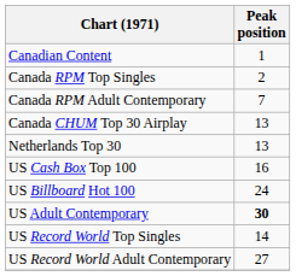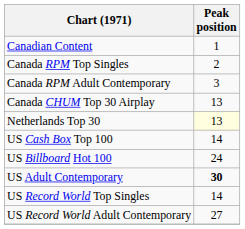 <table class="wikitable sortable">
 <tr>
 <th>Chart (1971)</th>
 <th>Peak<br>position</th>
 </tr>
 <tr>
 <td><a href='#'>Canadian Content</a></td>
 <td style="text-align:center;">1</td>
 </tr>
 <tr>
 <td>Canada <em><a href='#'>RPM</a></em> Top Singles</td>
 <td style="text-align:center;">2</td>
 </tr>
 <tr>
 <td>Canada <em>RPM</em> Adult Contemporary</td>
-<td style="text-align:center;">7</td>
+<td style="text-align:center;">3</td>
 </tr>
 <tr>
 <td>Canada <em><a href='#'>CHUM</a></em> Top 30 Airplay</td>
 <td style="text-align:center;">13</td>
 </tr>
 <tr>
 <td>Netherlands Top 30</td>
-<td style="text-align:center;">13</td>
+<td style="background: lightyellow; text-align:center;">13</td>
 </tr>
 <tr>
 <td>US <em><a href='#'>Cash Box</a></em> Top 100</td>
-<td style="text-align:center;">16</td>
+<td style="text-align:center;">14</td>
 </tr>
 <tr>
 <td>US <em><a href='#'>Billboard</a></em> <a href='#'>Hot 100</a></td>
 <td style="text-align:center;">24</td>
 </tr>
 <tr>
 <td>US <a href='#'>Adult Contemporary</a></td>
 <td style="text-align:center;"><strong>30</strong></td>
 </tr>
 <tr>
 <td>US <em><a href='#'>Record World</a></em> Top Singles</td>
 <td style="text-align:center;">14</td>
 </tr>
 <tr>
 <td>US <em>Record World</em> Adult Contemporary</td>
 <td style="text-align:center;">27</td>
 </tr>
 <tr>
 </tr>
 </table>
